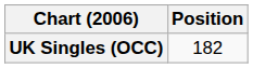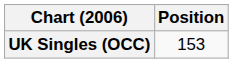 <table class="wikitable plainrowheaders" style="text-align:center">
 <tr>
 <th>Chart (2006)</th>
 <th>Position</th>
 </tr>
 <tr>
 <th scope="row">UK Singles (OCC)</th>
-<td>182</td>
+<td>153</td>
 </tr>
 </table>
